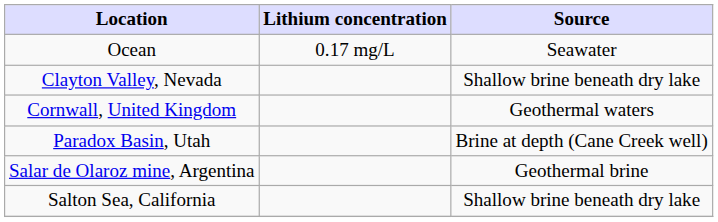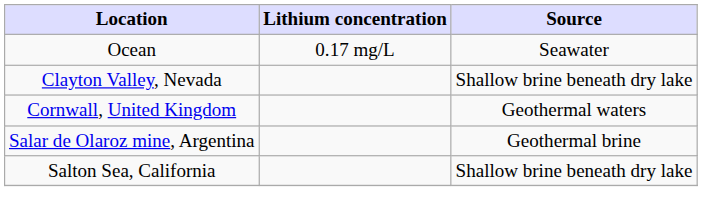 <table class="wikitable sortable sortable">
 <tr>
 <th style="background:#DDDDFF;">Location</th>
 <th style="background:#DDDDFF;">Lithium concentration</th>
 <th style="background:#DDDDFF;">Source</th>
 </tr>
 <tr>
 <td align=center>Ocean</td>
 <td align=center>0.17 mg/L</td>
 <td align=center>Seawater</td>
 </tr>
 <tr>
 <td align=center><a href='#'>Clayton Valley</a>, Nevada</td>
 <td align=center></td>
 <td align=center>Shallow brine beneath dry lake</td>
 </tr>
 <tr>
 <td align=center><a href='#'>Cornwall</a>, <a href='#'>United Kingdom</a></td>
 <td align=center></td>
 <td align=center>Geothermal waters</td>
 </tr>
 <tr>
-<td align=center><a href='#'>Paradox Basin</a>, Utah</td>
-<td align=center></td>
-<td align=center>Brine at depth (Cane Creek well)</td>
-</tr>
-<tr>
 <td align=center><a href='#'>Salar de Olaroz mine</a>, Argentina</td>
 <td align=center></td>
 <td align=center>Geothermal brine</td>
 </tr>
 <tr>
 <td align=center>Salton Sea, California</td>
 <td align=center></td>
 <td align=center>Shallow brine beneath dry lake</td>
 </tr>
 <tr>
 </tr>
 </table>
